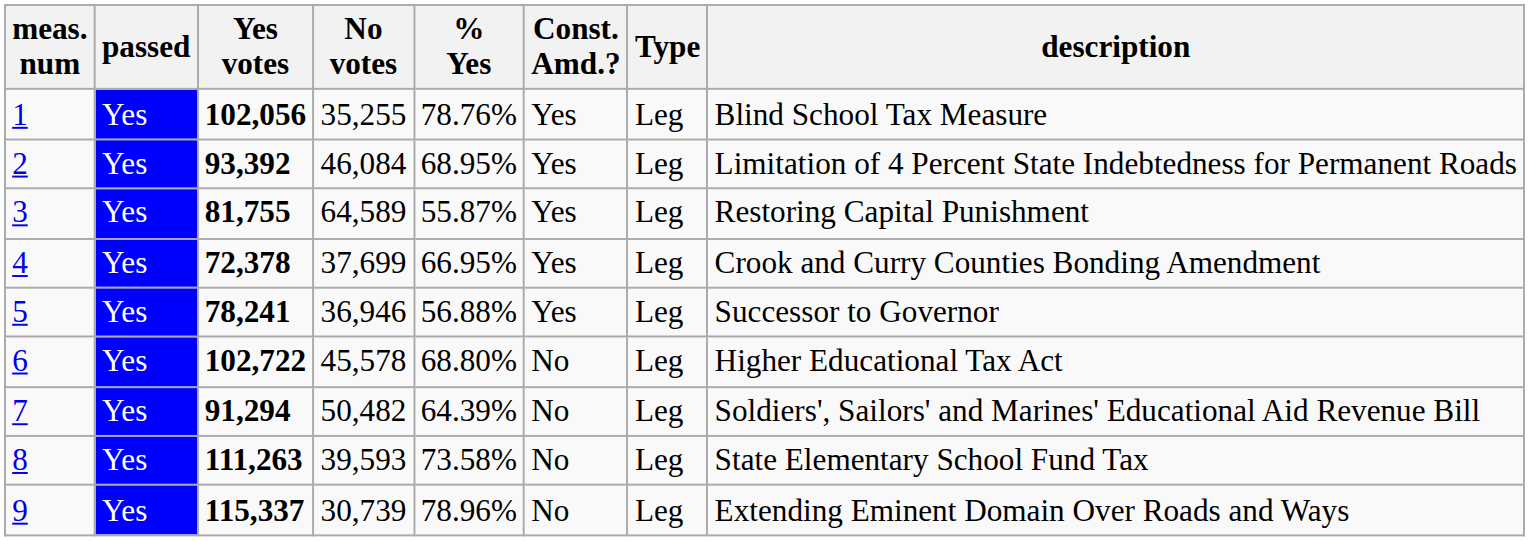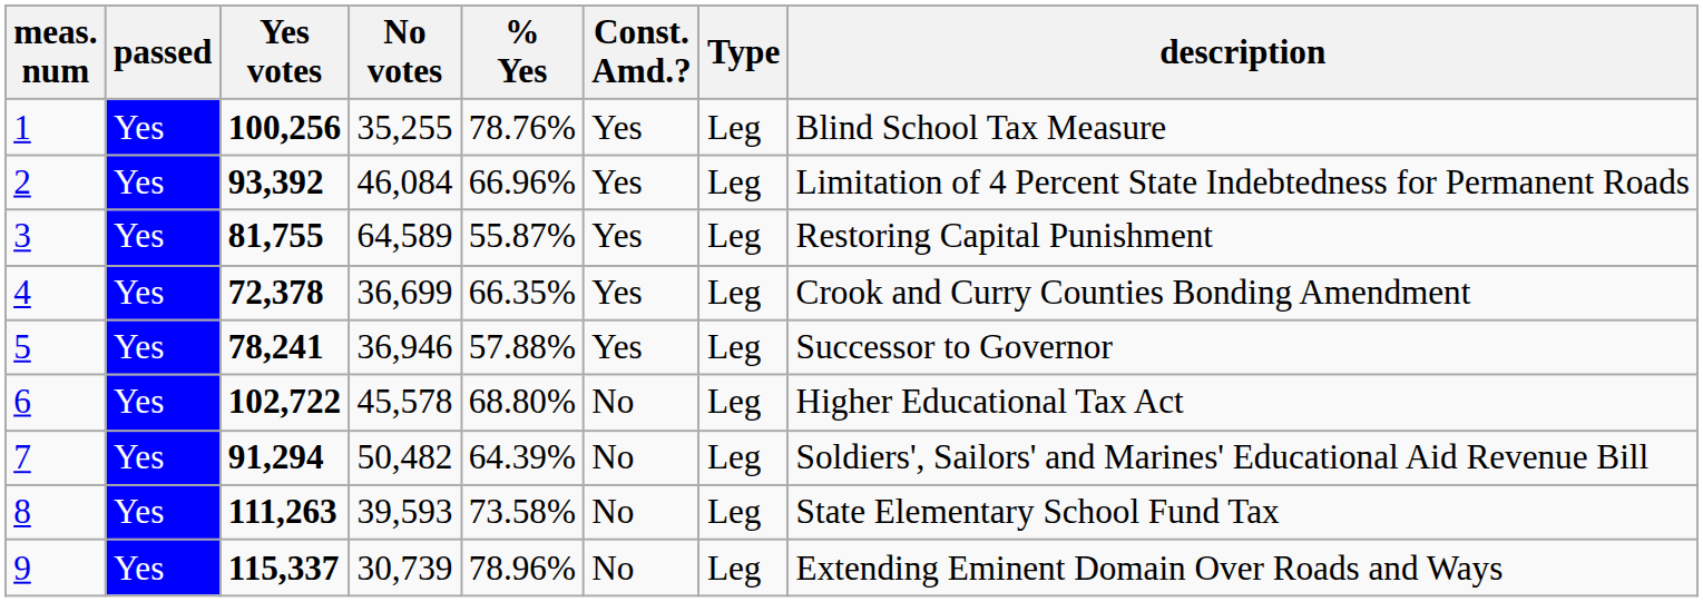 <table class="wikitable sortable">
 <tr>
 <th>meas.<br>num</th>
 <th>passed</th>
 <th>Yes<br>votes</th>
 <th>No<br>votes</th>
 <th>%<br>Yes</th>
 <th>Const.<br>Amd.?</th>
 <th>Type</th>
 <th>description</th>
 </tr>
 <tr>
 <td><a href='#'>1</a></td>
 <td style="background:blue;color:white">Yes</td>
-<td><strong>102,056</strong></td>
+<td><strong>100,256</strong></td>
 <td>35,255</td>
 <td>78.76%</td>
 <td>Yes</td>
 <td>Leg</td>
 <td>Blind School Tax Measure</td>
 </tr>
 <tr>
 <td><a href='#'>2</a></td>
 <td style="background:blue;color:white">Yes</td>
 <td><strong>93,392</strong></td>
 <td>46,084</td>
-<td>68.95%</td>
+<td>66.96%</td>
 <td>Yes</td>
 <td>Leg</td>
 <td>Limitation of 4 Percent State Indebtedness for Permanent Roads</td>
 </tr>
 <tr>
 <td><a href='#'>3</a></td>
 <td style="background:blue;color:white">Yes</td>
 <td><strong>81,755</strong></td>
 <td>64,589</td>
 <td>55.87%</td>
 <td>Yes</td>
 <td>Leg</td>
 <td>Restoring Capital Punishment</td>
 </tr>
 <tr>
 <td><a href='#'>4</a></td>
 <td style="background:blue;color:white">Yes</td>
 <td><strong>72,378</strong></td>
-<td>37,699</td>
-<td>66.95%</td>
+<td>36,699</td>
+<td>66.35%</td>
 <td>Yes</td>
 <td>Leg</td>
 <td>Crook and Curry Counties Bonding Amendment</td>
 </tr>
 <tr>
 <td><a href='#'>5</a></td>
 <td style="background:blue;color:white">Yes</td>
 <td><strong>78,241</strong></td>
 <td>36,946</td>
-<td>56.88%</td>
+<td>57.88%</td>
 <td>Yes</td>
 <td>Leg</td>
 <td>Successor to Governor</td>
 </tr>
 <tr>
 <td><a href='#'>6</a></td>
 <td style="background:blue;color:white">Yes</td>
 <td><strong>102,722</strong></td>
 <td>45,578</td>
 <td>68.80%</td>
 <td>No</td>
 <td>Leg</td>
 <td>Higher Educational Tax Act</td>
 </tr>
 <tr>
 <td><a href='#'>7</a></td>
 <td style="background:blue;color:white">Yes</td>
 <td><strong>91,294</strong></td>
 <td>50,482</td>
 <td>64.39%</td>
 <td>No</td>
 <td>Leg</td>
 <td>Soldiers', Sailors' and Marines' Educational Aid Revenue Bill</td>
 </tr>
 <tr>
 <td><a href='#'>8</a></td>
 <td style="background:blue;color:white">Yes</td>
 <td><strong>111,263</strong></td>
 <td>39,593</td>
 <td>73.58%</td>
 <td>No</td>
 <td>Leg</td>
 <td>State Elementary School Fund Tax</td>
 </tr>
 <tr>
 <td><a href='#'>9</a></td>
 <td style="background:blue;color:white">Yes</td>
 <td><strong>115,337</strong></td>
 <td>30,739</td>
 <td>78.96%</td>
 <td>No</td>
 <td>Leg</td>
 <td>Extending Eminent Domain Over Roads and Ways</td>
 </tr>
 </table>
